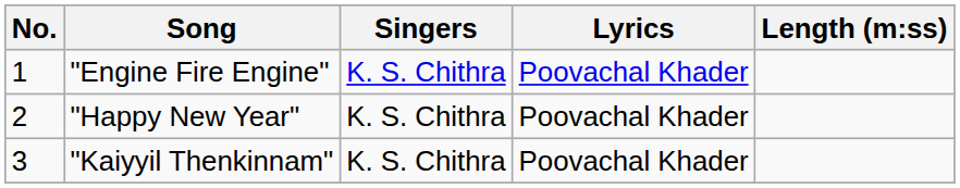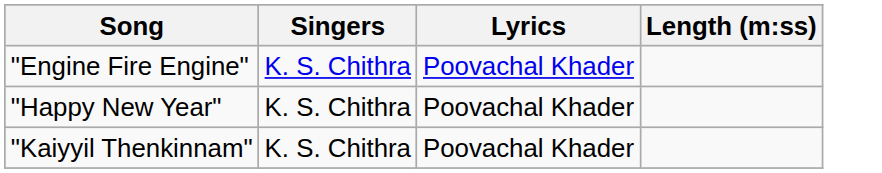 <table class="wikitable" style="font-size:95%;">
 <tr>
-<th>No.</th>
 <th>Song</th>
 <th>Singers</th>
 <th>Lyrics</th>
 <th>Length (m:ss)</th>
 </tr>
 <tr>
-<td>1</td>
 <td>"Engine Fire Engine"</td>
 <td><a href='#'>K. S. Chithra</a></td>
 <td><a href='#'>Poovachal Khader</a></td>
 <td></td>
 </tr>
 <tr>
-<td>2</td>
 <td>"Happy New Year"</td>
 <td>K. S. Chithra</td>
 <td>Poovachal Khader</td>
 <td></td>
 </tr>
 <tr>
-<td>3</td>
 <td>"Kaiyyil Thenkinnam"</td>
 <td>K. S. Chithra</td>
 <td>Poovachal Khader</td>
 <td></td>
 </tr>
 </table>
